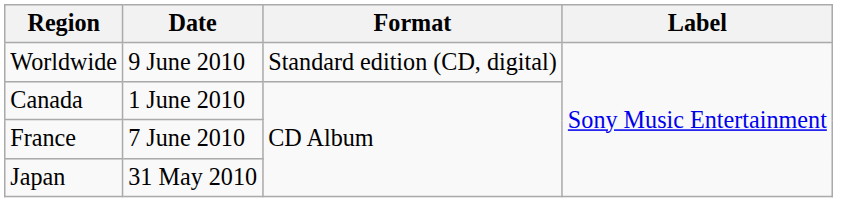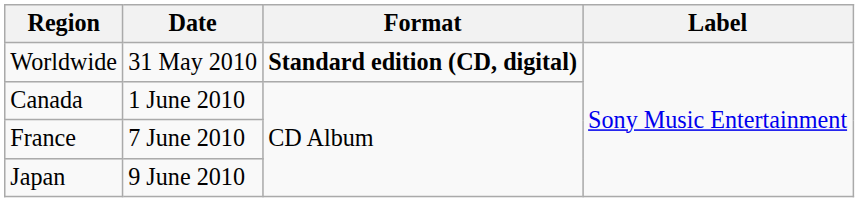 <table class=wikitable>
 <tr>
 <th>Region</th>
 <th>Date</th>
 <th>Format</th>
 <th>Label</th>
 </tr>
 <tr>
 <td>Worldwide</td>
-<td>9 June 2010</td>
-<td>Standard edition (CD, digital)</td>
+<td>31 May 2010</td>
+<td><strong>Standard edition (CD, digital)</strong></td>
 <td rowspan="4"><a href='#'>Sony Music Entertainment</a></td>
 </tr>
 <tr>
 <td>Canada</td>
 <td>1 June 2010</td>
 <td rowspan="3">CD Album</td>
 </tr>
 <tr>
 <td>France</td>
 <td>7 June 2010</td>
 </tr>
 <tr>
 <td>Japan</td>
-<td>31 May 2010</td>
+<td>9 June 2010</td>
 </tr>
 </table>
